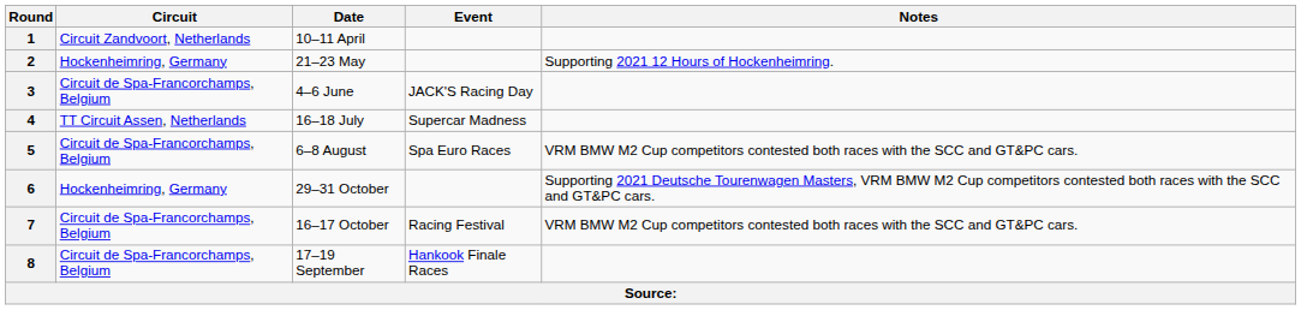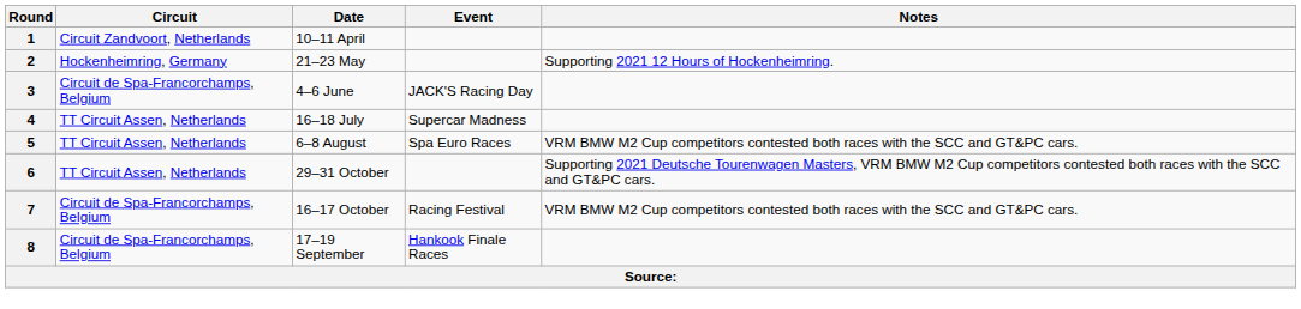 <table class="wikitable" style="font-size: 85%;">
 <tr>
 <th>Round</th>
 <th>Circuit</th>
 <th>Date</th>
 <th>Event</th>
 <th>Notes</th>
 </tr>
 <tr>
 <th>1</th>
 <td> <a href='#'>Circuit Zandvoort</a>, <a href='#'>Netherlands</a></td>
 <td>10–11 April</td>
 <td></td>
 <td></td>
 </tr>
 <tr>
 <th>2</th>
 <td> <a href='#'>Hockenheimring</a>, <a href='#'>Germany</a></td>
 <td>21–23 May</td>
 <td></td>
 <td>Supporting <a href='#'>2021 12 Hours of Hockenheimring</a>.</td>
 </tr>
 <tr>
 <th>3</th>
 <td> <a href='#'>Circuit de Spa-Francorchamps</a>, <a href='#'>Belgium</a></td>
 <td>4–6 June</td>
 <td>JACK'S Racing Day</td>
 <td></td>
 </tr>
 <tr>
 <th>4</th>
 <td> <a href='#'>TT Circuit Assen</a>, <a href='#'>Netherlands</a></td>
 <td>16–18 July</td>
 <td>Supercar Madness</td>
 <td></td>
 </tr>
 <tr>
 <th>5</th>
-<td> <a href='#'>Circuit de Spa-Francorchamps</a>, <a href='#'>Belgium</a></td>
+<td> <a href='#'>TT Circuit Assen</a>, <a href='#'>Netherlands</a></td>
 <td>6–8 August</td>
 <td>Spa Euro Races</td>
 <td>VRM BMW M2 Cup competitors contested both races with the SCC and GT&PC cars.</td>
 </tr>
 <tr>
 <th>6</th>
-<td> <a href='#'>Hockenheimring</a>, <a href='#'>Germany</a></td>
+<td> <a href='#'>TT Circuit Assen</a>, <a href='#'>Netherlands</a></td>
 <td>29–31 October</td>
 <td></td>
 <td>Supporting <a href='#'>2021 Deutsche Tourenwagen Masters</a>, VRM BMW M2 Cup competitors contested both races with the SCC and GT&PC cars.</td>
 </tr>
 <tr>
 <th>7</th>
 <td> <a href='#'>Circuit de Spa-Francorchamps</a>, <a href='#'>Belgium</a></td>
 <td>16–17 October</td>
 <td>Racing Festival</td>
 <td>VRM BMW M2 Cup competitors contested both races with the SCC and GT&PC cars.</td>
 </tr>
 <tr>
 <th>8</th>
 <td> <a href='#'>Circuit de Spa-Francorchamps</a>, <a href='#'>Belgium</a></td>
 <td>17–19 September</td>
 <td><a href='#'>Hankook</a> Finale Races</td>
 <td></td>
 </tr>
 <tr>
 <th colspan=5>Source:</th>
 </tr>
 </table>
